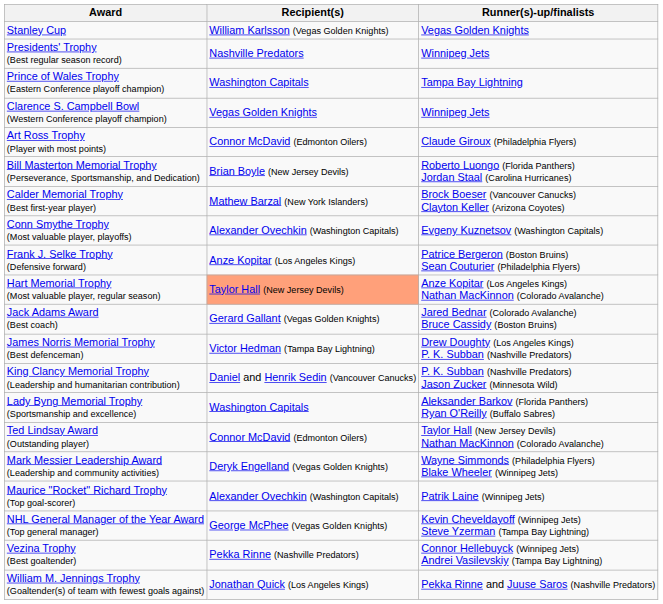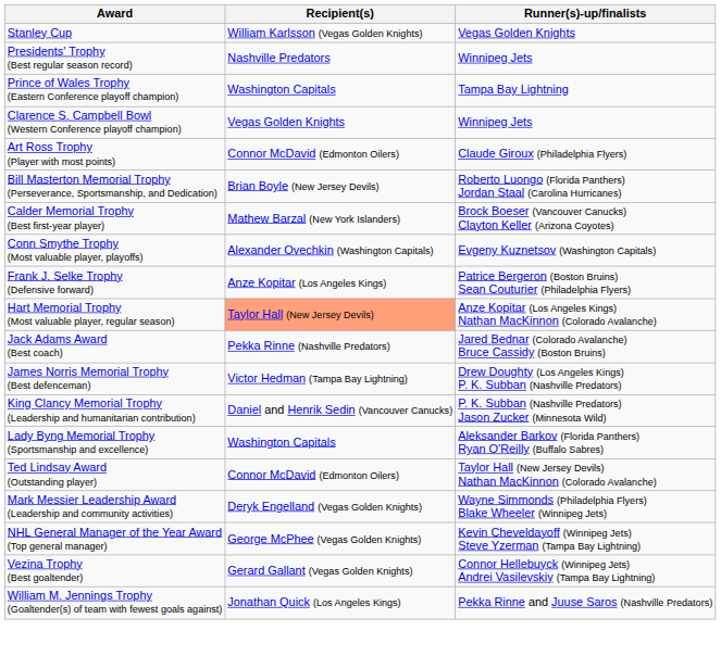 <table class="wikitable">
 <tr>
 <th>Award</th>
 <th>Recipient(s)</th>
 <th>Runner(s)-up/finalists</th>
 </tr>
 <tr>
 <td><a href='#'>Stanley Cup</a></td>
 <td><a href='#'>William Karlsson</a> <small>(Vegas Golden Knights)</small></td>
 <td><a href='#'>Vegas Golden Knights</a></td>
 </tr>
 <tr>
 <td><a href='#'>Presidents' Trophy</a><br><small>(Best regular season record)</small></td>
 <td><a href='#'>Nashville Predators</a></td>
 <td><a href='#'>Winnipeg Jets</a></td>
 </tr>
 <tr>
 <td><a href='#'>Prince of Wales Trophy</a><br><small>(Eastern Conference playoff champion)</small></td>
 <td><a href='#'>Washington Capitals</a></td>
 <td><a href='#'>Tampa Bay Lightning</a></td>
 </tr>
 <tr>
 <td><a href='#'>Clarence S. Campbell Bowl</a><br><small>(Western Conference playoff champion)</small></td>
 <td><a href='#'>Vegas Golden Knights</a></td>
 <td><a href='#'>Winnipeg Jets</a></td>
 </tr>
 <tr>
 <td><a href='#'>Art Ross Trophy</a><br><small>(Player with most points)</small></td>
 <td><a href='#'>Connor McDavid</a> <small>(Edmonton Oilers)</small></td>
 <td><a href='#'>Claude Giroux</a> <small>(Philadelphia Flyers)</small></td>
 </tr>
 <tr>
 <td><a href='#'>Bill Masterton Memorial Trophy</a><br><small>(Perseverance, Sportsmanship, and Dedication)</small></td>
 <td><a href='#'>Brian Boyle</a> <small>(New Jersey Devils)</small></td>
 <td><a href='#'>Roberto Luongo</a> <small>(Florida Panthers)</small><br><a href='#'>Jordan Staal</a> <small>(Carolina Hurricanes)</small></td>
 </tr>
 <tr>
 <td><a href='#'>Calder Memorial Trophy</a><br><small>(Best first-year player)</small></td>
 <td><a href='#'>Mathew Barzal</a> <small>(New York Islanders)</small></td>
 <td><a href='#'>Brock Boeser</a> <small>(Vancouver Canucks)</small><br><a href='#'>Clayton Keller</a> <small>(Arizona Coyotes)</small></td>
 </tr>
 <tr>
 <td><a href='#'>Conn Smythe Trophy</a><br><small>(Most valuable player, playoffs)</small></td>
 <td><a href='#'>Alexander Ovechkin</a> <small>(Washington Capitals)</small></td>
 <td><a href='#'>Evgeny Kuznetsov</a> <small>(Washington Capitals)</small></td>
 </tr>
 <tr>
 <td><a href='#'>Frank J. Selke Trophy</a><br><small>(Defensive forward)</small></td>
 <td><a href='#'>Anze Kopitar</a> <small>(Los Angeles Kings)</small></td>
 <td><a href='#'>Patrice Bergeron</a> <small>(Boston Bruins)</small><br><a href='#'>Sean Couturier</a> <small>(Philadelphia Flyers)</small></td>
 </tr>
 <tr>
 <td><a href='#'>Hart Memorial Trophy</a><br><small>(Most valuable player, regular season)</small></td>
 <td style="background: lightsalmon;"><a href='#'>Taylor Hall</a> <small>(New Jersey Devils)</small></td>
 <td><a href='#'>Anze Kopitar</a> <small>(Los Angeles Kings)</small><br><a href='#'>Nathan MacKinnon</a> <small>(Colorado Avalanche)</small></td>
 </tr>
 <tr>
 <td><a href='#'>Jack Adams Award</a><br><small>(Best coach)</small></td>
-<td><a href='#'>Gerard Gallant</a> <small>(Vegas Golden Knights)</small></td>
+<td><a href='#'>Pekka Rinne</a> <small>(Nashville Predators)</small></td>
 <td><a href='#'>Jared Bednar</a> <small>(Colorado Avalanche)</small><br><a href='#'>Bruce Cassidy</a> <small>(Boston Bruins)</small></td>
 </tr>
 <tr>
 <td><a href='#'>James Norris Memorial Trophy</a><br><small>(Best defenceman)</small></td>
 <td><a href='#'>Victor Hedman</a> <small>(Tampa Bay Lightning)</small></td>
 <td><a href='#'>Drew Doughty</a> <small>(Los Angeles Kings)</small><br><a href='#'>P. K. Subban</a> <small>(Nashville Predators)</small></td>
 </tr>
 <tr>
 <td><a href='#'>King Clancy Memorial Trophy</a><br><small>(Leadership and humanitarian contribution)</small></td>
 <td><a href='#'>Daniel</a> and <a href='#'>Henrik Sedin</a> <small>(Vancouver Canucks)</small></td>
 <td><a href='#'>P. K. Subban</a> <small>(Nashville Predators)</small><br><a href='#'>Jason Zucker</a> <small>(Minnesota Wild)</small></td>
 </tr>
 <tr>
 <td><a href='#'>Lady Byng Memorial Trophy</a><br><small>(Sportsmanship and excellence)</small></td>
 <td><a href='#'>Washington Capitals</a></td>
 <td><a href='#'>Aleksander Barkov</a> <small>(Florida Panthers)</small><br><a href='#'>Ryan O'Reilly</a> <small>(Buffalo Sabres)</small></td>
 </tr>
 <tr>
 <td><a href='#'>Ted Lindsay Award</a><br><small>(Outstanding player)</small></td>
 <td><a href='#'>Connor McDavid</a> <small>(Edmonton Oilers)</small></td>
 <td><a href='#'>Taylor Hall</a> <small>(New Jersey Devils)</small><br><a href='#'>Nathan MacKinnon</a> <small>(Colorado Avalanche)</small></td>
 </tr>
 <tr>
 <td><a href='#'>Mark Messier Leadership Award</a><br><small>(Leadership and community activities)</small></td>
 <td><a href='#'>Deryk Engelland</a> <small>(Vegas Golden Knights)</small></td>
 <td><a href='#'>Wayne Simmonds</a> <small>(Philadelphia Flyers)</small><br><a href='#'>Blake Wheeler</a> <small>(Winnipeg Jets)</small></td>
 </tr>
 <tr>
-<td><a href='#'>Maurice "Rocket" Richard Trophy</a><br><small>(Top goal-scorer)</small></td>
-<td><a href='#'>Alexander Ovechkin</a> <small>(Washington Capitals)</small></td>
-<td><a href='#'>Patrik Laine</a> <small>(Winnipeg Jets)</small></td>
-</tr>
-<tr>
 <td><a href='#'>NHL General Manager of the Year Award</a><br><small>(Top general manager)</small></td>
 <td><a href='#'>George McPhee</a> <small>(Vegas Golden Knights)</small><br></td>
 <td><a href='#'>Kevin Cheveldayoff</a> <small>(Winnipeg Jets)<br></small><a href='#'>Steve Yzerman</a> <small>(Tampa Bay Lightning)</small></td>
 </tr>
 <tr>
 <td><a href='#'>Vezina Trophy</a><br><small>(Best goaltender)</small></td>
-<td><a href='#'>Pekka Rinne</a> <small>(Nashville Predators)</small></td>
+<td><a href='#'>Gerard Gallant</a> <small>(Vegas Golden Knights)</small></td>
 <td><a href='#'>Connor Hellebuyck</a> <small>(Winnipeg Jets)</small><br><a href='#'>Andrei Vasilevskiy</a> <small>(Tampa Bay Lightning)</small></td>
 </tr>
 <tr>
 <td><a href='#'>William M. Jennings Trophy</a><br><small>(Goaltender(s) of team with fewest goals against)</small></td>
 <td><a href='#'>Jonathan Quick</a> <small>(Los Angeles Kings)</small></td>
 <td><a href='#'>Pekka Rinne</a> and <a href='#'>Juuse Saros</a> <small>(Nashville Predators)</small></td>
 </tr>
 </table>
